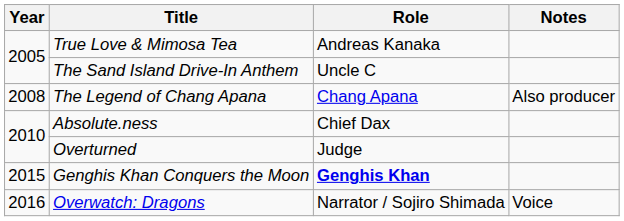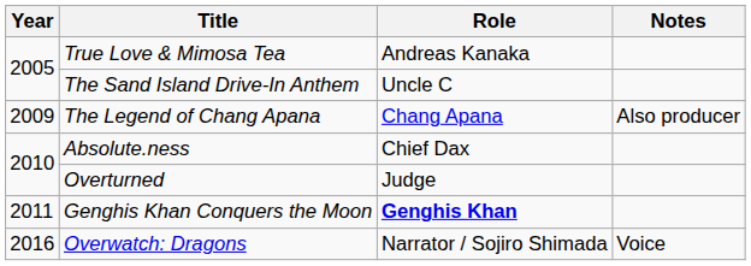 <table class="wikitable sortable">
 <tr>
 <th>Year</th>
 <th>Title</th>
 <th>Role</th>
 <th class="unsortable">Notes</th>
 </tr>
 <tr>
 <td rowspan="2">2005</td>
 <td><em>True Love & Mimosa Tea</em></td>
 <td>Andreas Kanaka</td>
 <td></td>
 </tr>
 <tr>
 <td><em>The Sand Island Drive-In Anthem</em></td>
 <td>Uncle C</td>
 <td></td>
 </tr>
 <tr>
-<td>2008</td>
+<td>2009</td>
 <td><em>The Legend of Chang Apana</em></td>
 <td><a href='#'>Chang Apana</a></td>
 <td>Also producer</td>
 </tr>
 <tr>
 <td rowspan="2">2010</td>
 <td><em>Absolute.ness</em></td>
 <td>Chief Dax</td>
 <td></td>
 </tr>
 <tr>
 <td><em>Overturned</em></td>
 <td>Judge</td>
 <td></td>
 </tr>
 <tr>
-<td>2015</td>
+<td>2011</td>
 <td><em>Genghis Khan Conquers the Moon</em></td>
 <td><strong><a href='#'>Genghis Khan</a></strong></td>
 <td></td>
 </tr>
 <tr>
 <td>2016</td>
 <td><em><a href='#'>Overwatch: Dragons</a></em></td>
 <td>Narrator / Sojiro Shimada</td>
 <td>Voice</td>
 </tr>
 </table>
